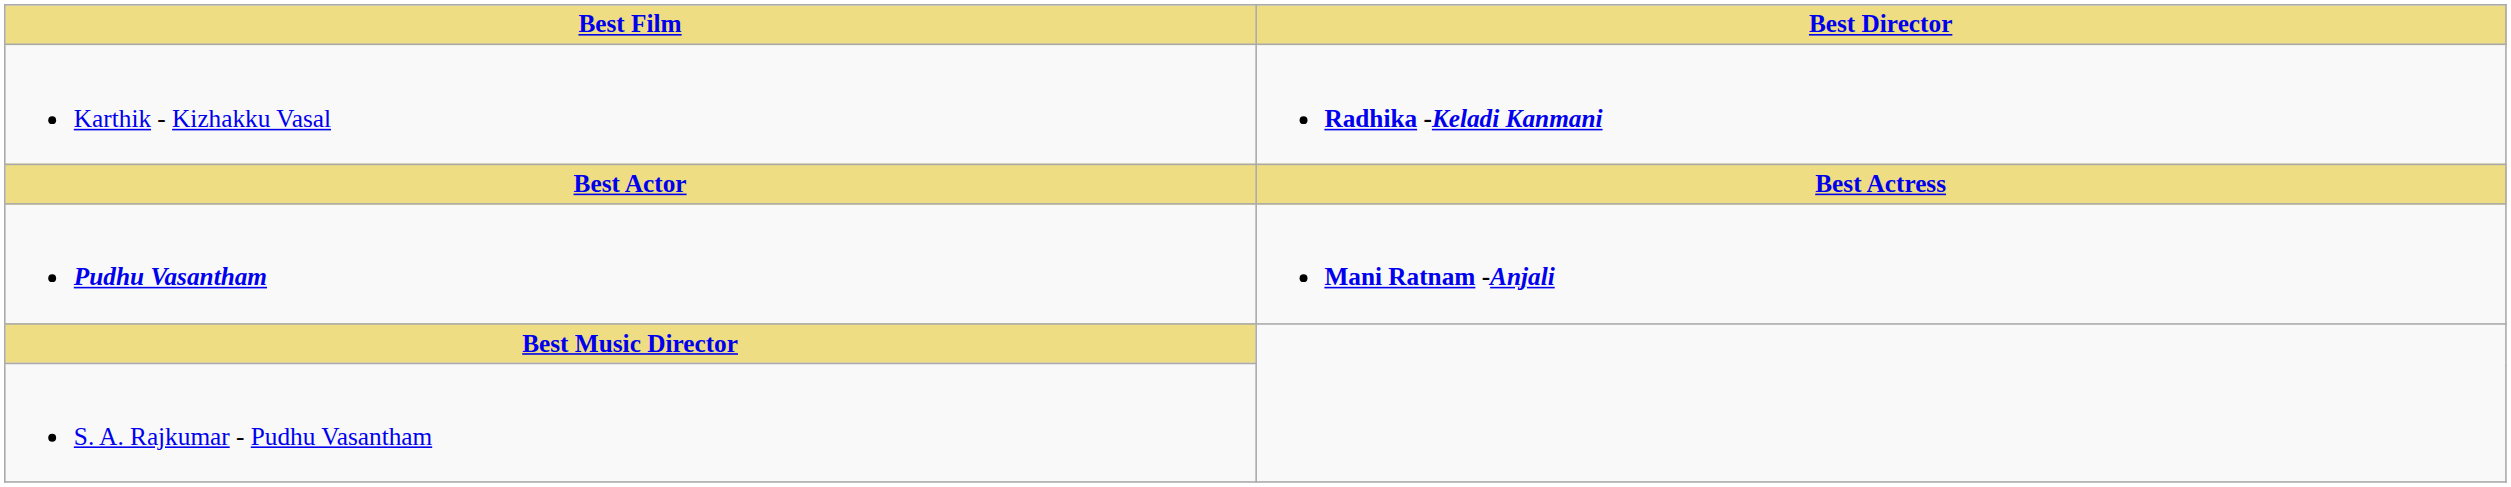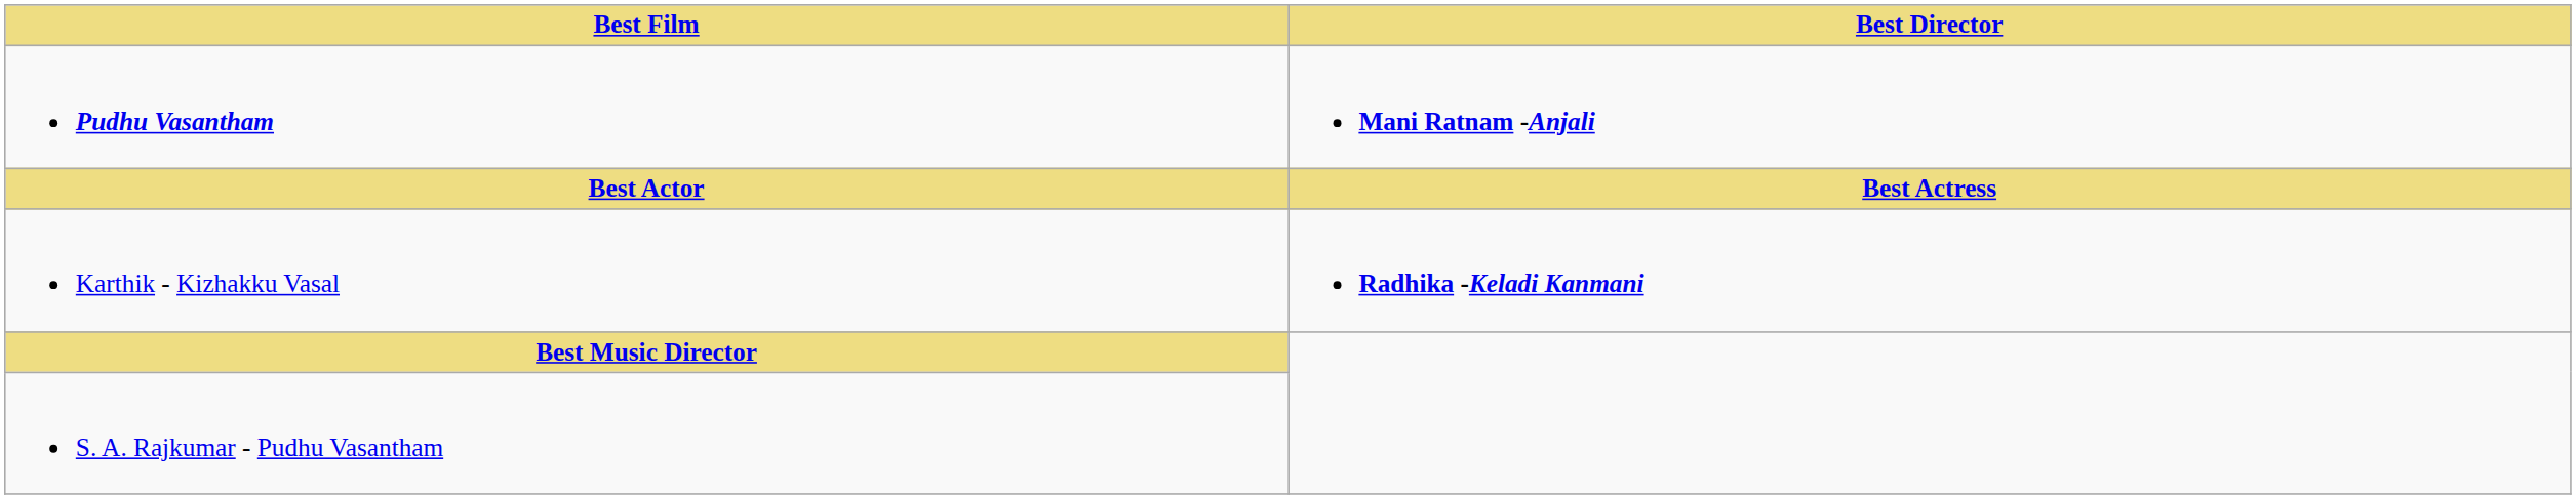 <table class="wikitable" width=100% |>
 <tr>
 <th !  style="background:#eedd82; text-align:center; width:50%;"><a href='#'>Best Film</a></th>
 <th !  style="background:#eedd82; text-align:center; width:50%;"><a href='#'>Best Director</a></th>
 </tr>
 <tr>
-<td><br><ul><li></strong><a href='#'>Karthik</a> - </em><a href='#'>Kizhakku Vasal</a></em></strong></li></ul></td>
-<td><br><ul><li><strong><a href='#'>Radhika</a> -<em><a href='#'>Keladi Kanmani</a><strong><em></li></ul></td>
+<td valign="top"><br><ul><li><strong><em><a href='#'>Pudhu Vasantham</a></em></strong></li></ul></td>
+<td valign="top"><br><ul><li><strong><a href='#'>Mani Ratnam</a> -<em><a href='#'>Anjali</a><strong><em></li></ul></td>
 </tr>
 <tr>
 <th ! style="background:#eedd82; text-align:center;"><a href='#'>Best Actor</a></th>
 <th ! style="background:#eedd82; text-align:center;"><a href='#'>Best Actress</a></th>
 </tr>
 <tr>
-<td valign="top"><br><ul><li><strong><em><a href='#'>Pudhu Vasantham</a></em></strong></li></ul></td>
-<td valign="top"><br><ul><li><strong><a href='#'>Mani Ratnam</a> -<em><a href='#'>Anjali</a><strong><em></li></ul></td>
+<td><br><ul><li></strong><a href='#'>Karthik</a> - </em><a href='#'>Kizhakku Vasal</a></em></strong></li></ul></td>
+<td><br><ul><li><strong><a href='#'>Radhika</a> -<em><a href='#'>Keladi Kanmani</a><strong><em></li></ul></td>
 </tr>
 <tr>
 <th ! style="background:#eedd82; text-align:center;"><a href='#'>Best Music Director</a></th>
 </tr>
 <tr>
 <td><br><ul><li></strong><a href='#'>S. A. Rajkumar</a> - </em><a href='#'>Pudhu Vasantham</a></em></strong></li></ul></td>
 </tr>
 </table>
